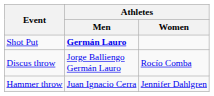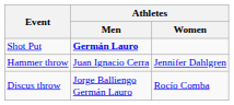 <table class=wikitable style="font-size:90%">
 <tr>
 <th rowspan=2>Event</th>
 <th colspan=2>Athletes</th>
 </tr>
 <tr>
 <th>Men</th>
 <th>Women</th>
 </tr>
 <tr>
 <td><a href='#'>Shot Put</a></td>
 <td><strong><a href='#'>Germán Lauro</a></strong></td>
 <td></td>
 </tr>
 <tr>
+<td><a href='#'>Hammer throw</a></td>
+<td><a href='#'>Juan Ignacio Cerra</a></td>
+<td><a href='#'>Jennifer Dahlgren</a></td>
+</tr>
+<tr>
 <td><a href='#'>Discus throw</a></td>
 <td><a href='#'>Jorge Balliengo</a> <br> <a href='#'>Germán Lauro</a></td>
 <td><a href='#'>Rocío Comba</a></td>
 </tr>
-<tr>
-<td><a href='#'>Hammer throw</a></td>
-<td><a href='#'>Juan Ignacio Cerra</a></td>
-<td><a href='#'>Jennifer Dahlgren</a></td>
-</tr>
 </table>
